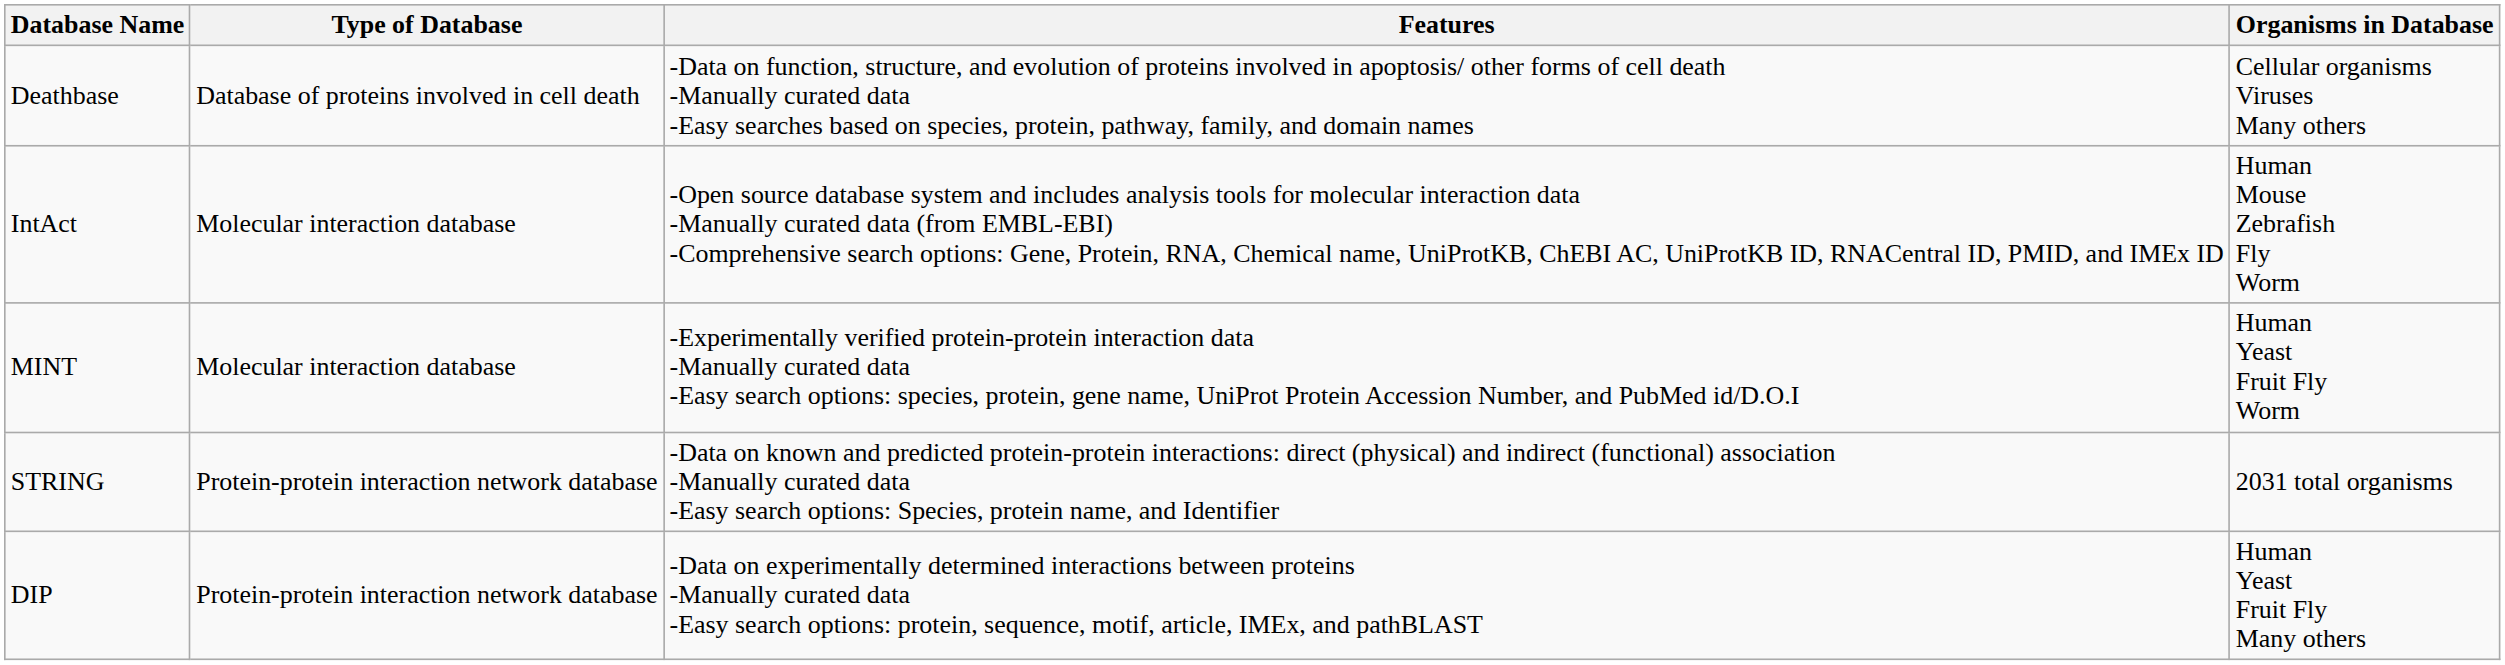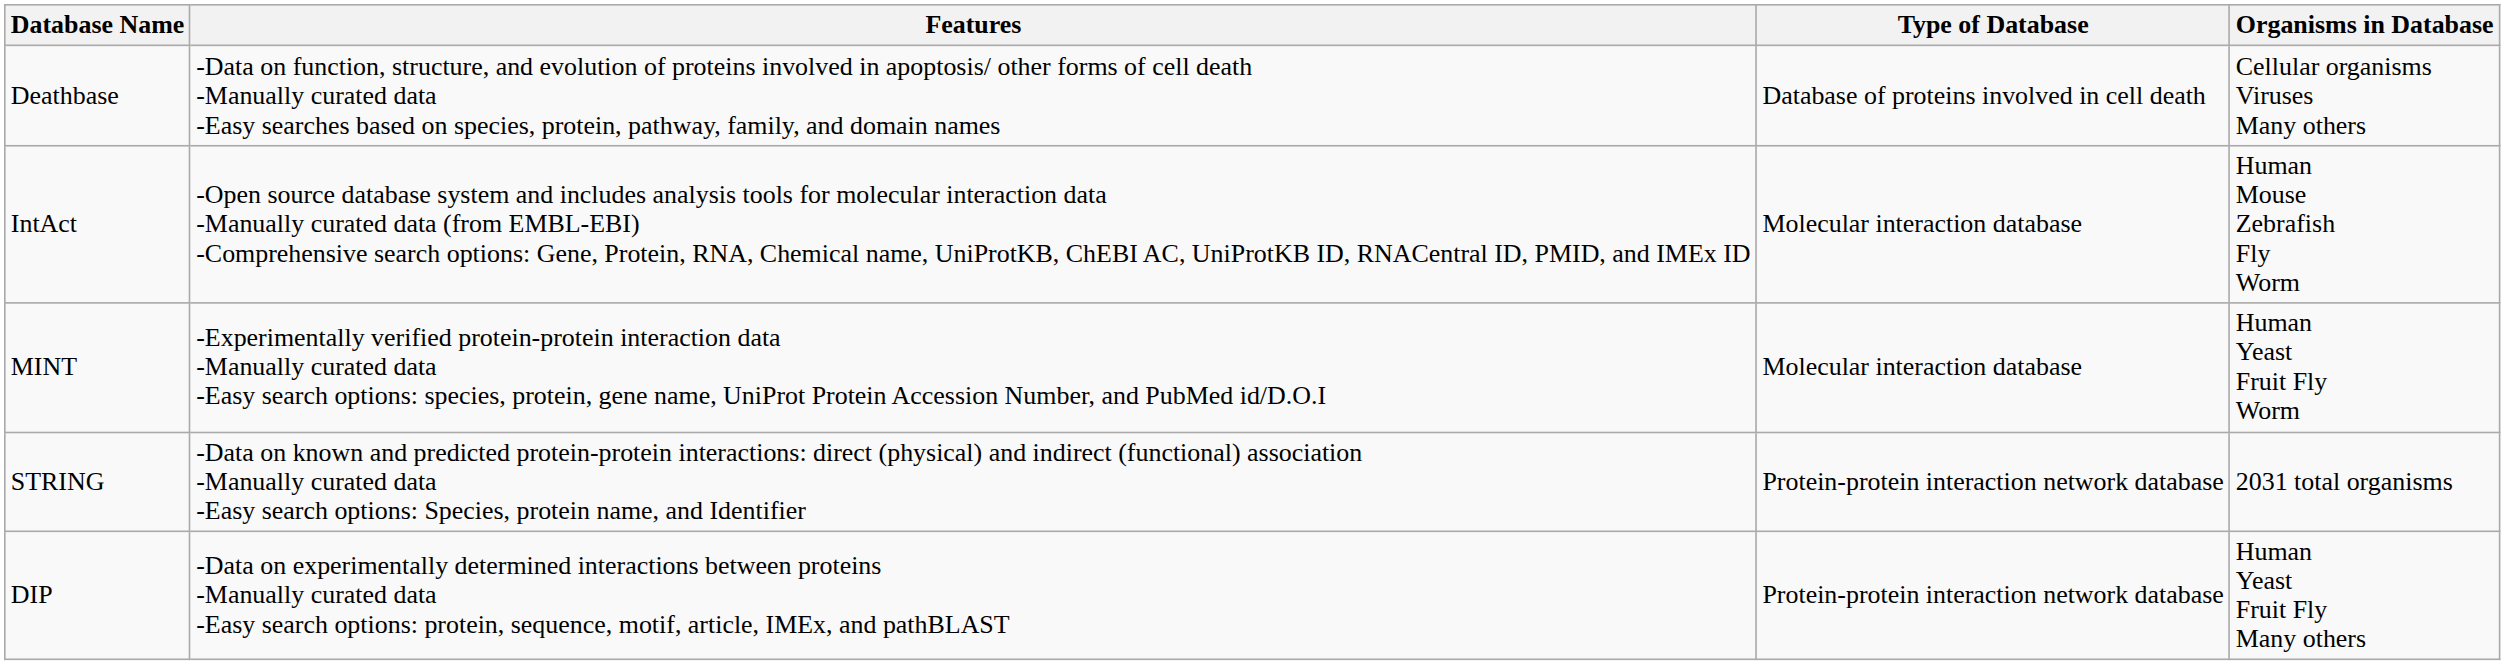 <table class="wikitable sortable">
 <tr>
 <th>Database Name</th>
+<th>Features</th>
 <th>Type of Database</th>
-<th>Features</th>
 <th>Organisms in Database</th>
 </tr>
 <tr>
 <td>Deathbase</td>
+<td>-Data on function, structure, and evolution of proteins involved in apoptosis/ other forms of cell death<br>-Manually curated data<br>-Easy searches based on species, protein, pathway, family, and domain names</td>
 <td>Database of proteins involved in cell death</td>
-<td>-Data on function, structure, and evolution of proteins involved in apoptosis/ other forms of cell death<br>-Manually curated data<br>-Easy searches based on species, protein, pathway, family, and domain names</td>
 <td>Cellular organisms<br>Viruses<br>Many others</td>
 </tr>
 <tr>
 <td>IntAct</td>
+<td>-Open source database system and includes analysis tools for molecular interaction data<br>-Manually curated data (from EMBL-EBI)<br>-Comprehensive search options: Gene, Protein, RNA, Chemical name, UniProtKB, ChEBI AC, UniProtKB ID, RNACentral ID, PMID, and IMEx ID</td>
 <td>Molecular interaction database</td>
-<td>-Open source database system and includes analysis tools for molecular interaction data<br>-Manually curated data (from EMBL-EBI)<br>-Comprehensive search options: Gene, Protein, RNA, Chemical name, UniProtKB, ChEBI AC, UniProtKB ID, RNACentral ID, PMID, and IMEx ID</td>
 <td>Human<br>Mouse<br>Zebrafish<br>Fly<br>Worm</td>
 </tr>
 <tr>
 <td>MINT</td>
+<td>-Experimentally verified protein-protein interaction data<br>-Manually curated data<br>-Easy search options: species, protein, gene name, UniProt Protein Accession Number, and PubMed id/D.O.I</td>
 <td>Molecular interaction database</td>
-<td>-Experimentally verified protein-protein interaction data<br>-Manually curated data<br>-Easy search options: species, protein, gene name, UniProt Protein Accession Number, and PubMed id/D.O.I</td>
 <td>Human<br>Yeast<br>Fruit Fly<br>Worm</td>
 </tr>
 <tr>
 <td>STRING</td>
+<td>-Data on known and predicted protein-protein interactions: direct (physical) and indirect (functional) association<br>-Manually curated data<br>-Easy search options:  Species, protein name, and Identifier</td>
 <td>Protein-protein interaction network database</td>
-<td>-Data on known and predicted protein-protein interactions: direct (physical) and indirect (functional) association<br>-Manually curated data<br>-Easy search options:  Species, protein name, and Identifier</td>
 <td>2031 total organisms</td>
 </tr>
 <tr>
 <td>DIP</td>
+<td>-Data on experimentally determined interactions between proteins<br>-Manually curated data<br>-Easy search options: protein, sequence, motif, article, IMEx, and pathBLAST</td>
 <td>Protein-protein interaction network database</td>
-<td>-Data on experimentally determined interactions between proteins<br>-Manually curated data<br>-Easy search options: protein, sequence, motif, article, IMEx, and pathBLAST</td>
 <td>Human<br>Yeast<br>Fruit Fly<br>Many others</td>
 </tr>
 </table>
